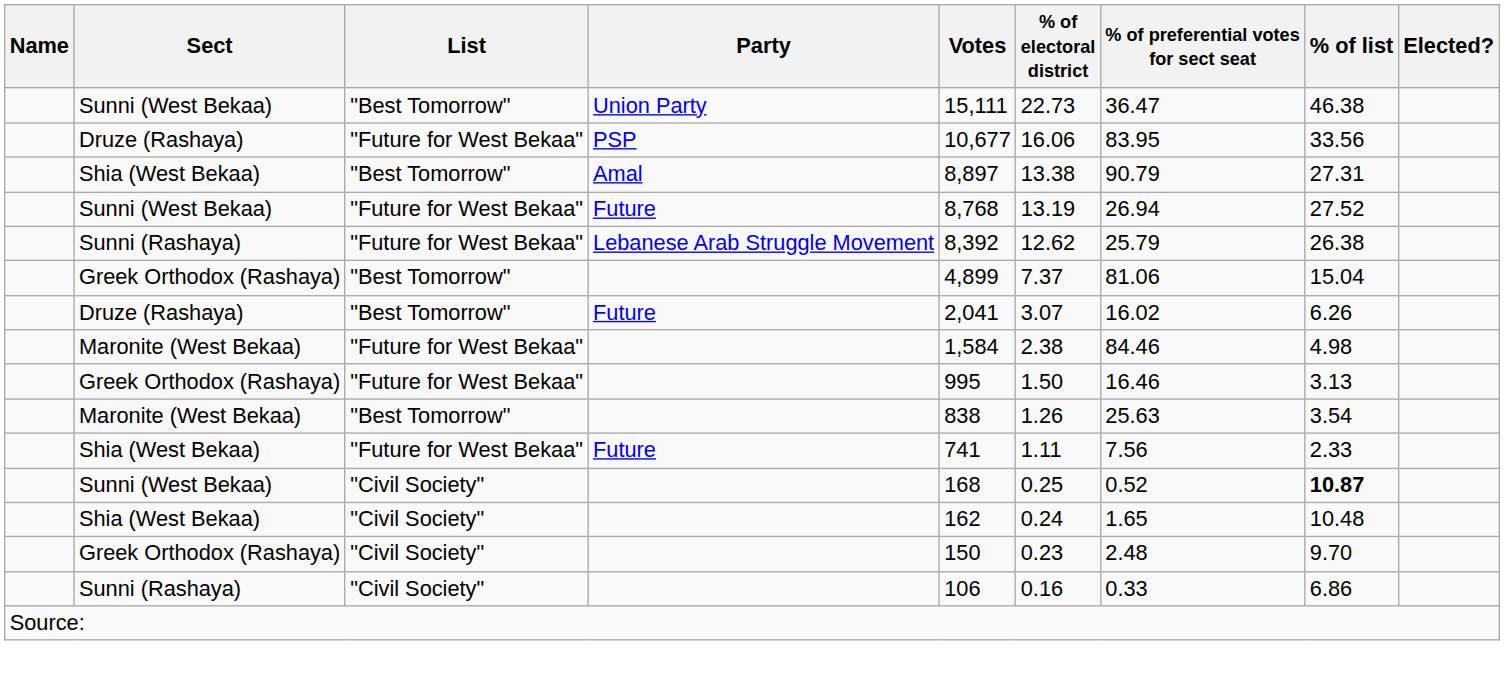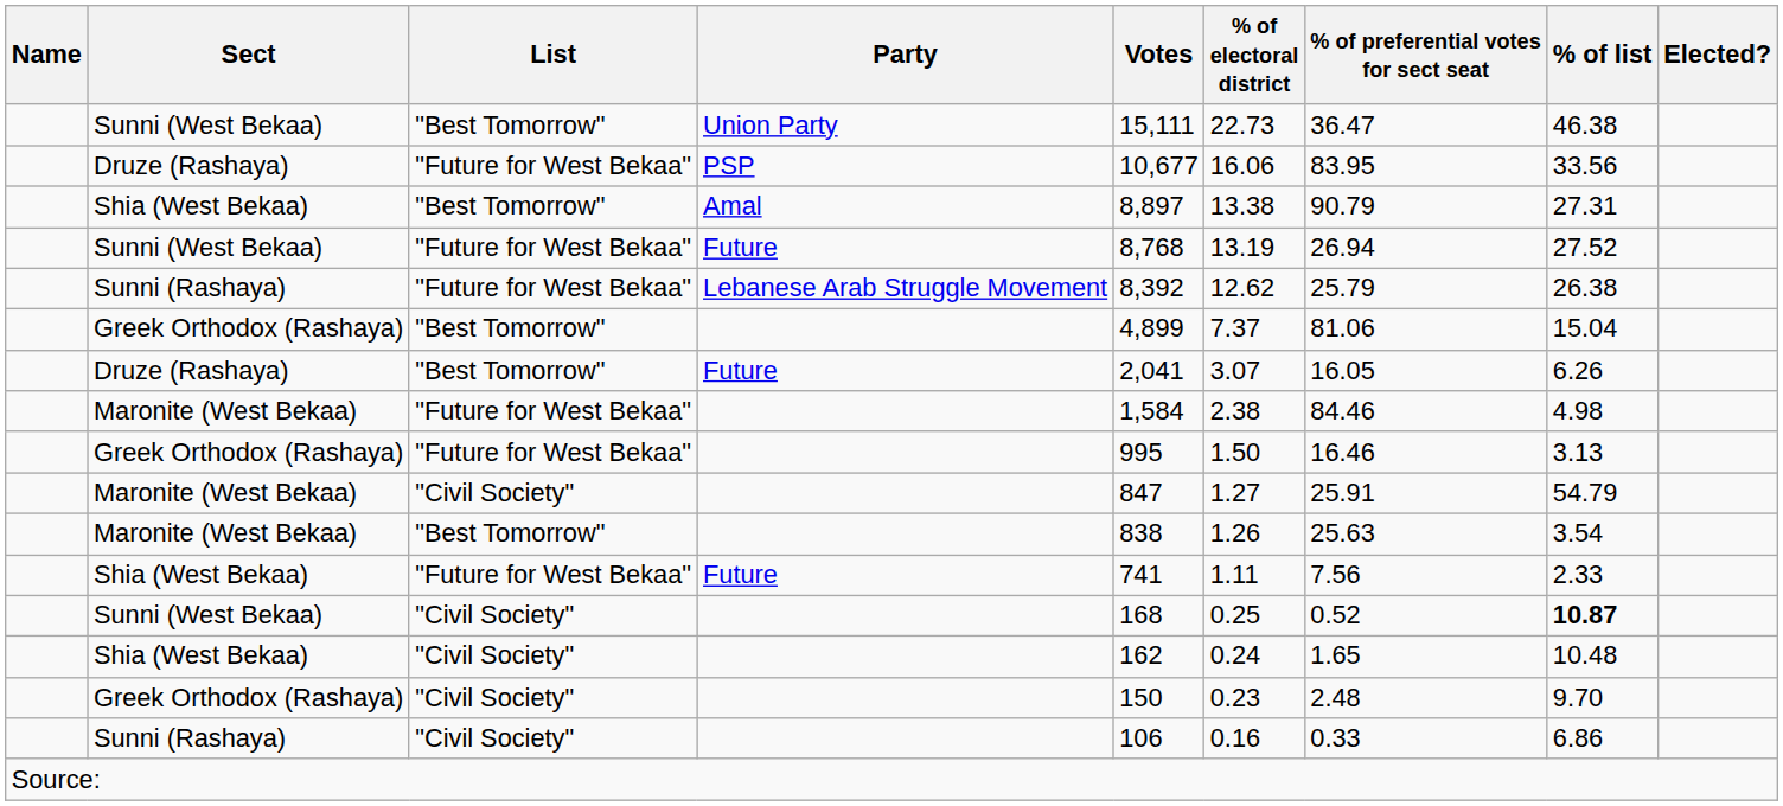 <table class="wikitable sortable" style=text-align:left>
 <tr>
 <th>Name</th>
 <th>Sect</th>
 <th>List</th>
 <th>Party</th>
 <th>Votes</th>
 <th><small>% of<br>electoral<br>district</small></th>
 <th><small>% of preferential votes<br>for sect seat</small></th>
 <th>% of list</th>
 <th>Elected?</th>
 </tr>
 <tr>
 <td></td>
 <td>Sunni (West Bekaa)</td>
 <td>"Best Tomorrow"</td>
 <td><a href='#'>Union Party</a></td>
 <td>15,111</td>
 <td>22.73</td>
 <td>36.47</td>
 <td>46.38</td>
 <td></td>
 </tr>
 <tr>
 <td></td>
 <td>Druze (Rashaya)</td>
 <td>"Future for West Bekaa"</td>
 <td><a href='#'>PSP</a></td>
 <td>10,677</td>
 <td>16.06</td>
 <td>83.95</td>
 <td>33.56</td>
 <td></td>
 </tr>
 <tr>
 <td></td>
 <td>Shia (West Bekaa)</td>
 <td>"Best Tomorrow"</td>
 <td><a href='#'>Amal</a></td>
 <td>8,897</td>
 <td>13.38</td>
 <td>90.79</td>
 <td>27.31</td>
 <td></td>
 </tr>
 <tr>
 <td></td>
 <td>Sunni (West Bekaa)</td>
 <td>"Future for West Bekaa"</td>
 <td><a href='#'>Future</a></td>
 <td>8,768</td>
 <td>13.19</td>
 <td>26.94</td>
 <td>27.52</td>
 <td></td>
 </tr>
 <tr>
 <td></td>
 <td>Sunni (Rashaya)</td>
 <td>"Future for West Bekaa"</td>
 <td><a href='#'>Lebanese Arab Struggle Movement</a></td>
 <td>8,392</td>
 <td>12.62</td>
 <td>25.79</td>
 <td>26.38</td>
 <td></td>
 </tr>
 <tr>
 <td></td>
 <td>Greek Orthodox (Rashaya)</td>
 <td>"Best Tomorrow"</td>
 <td></td>
 <td>4,899</td>
 <td>7.37</td>
 <td>81.06</td>
 <td>15.04</td>
 <td></td>
 </tr>
 <tr>
 <td></td>
 <td>Druze (Rashaya)</td>
 <td>"Best Tomorrow"</td>
 <td><a href='#'>Future</a></td>
 <td>2,041</td>
 <td>3.07</td>
-<td>16.02</td>
+<td>16.05</td>
 <td>6.26</td>
 <td></td>
 </tr>
 <tr>
 <td></td>
 <td>Maronite (West Bekaa)</td>
 <td>"Future for West Bekaa"</td>
 <td></td>
 <td>1,584</td>
 <td>2.38</td>
 <td>84.46</td>
 <td>4.98</td>
 <td></td>
 </tr>
 <tr>
 <td></td>
 <td>Greek Orthodox (Rashaya)</td>
 <td>"Future for West Bekaa"</td>
 <td></td>
 <td>995</td>
 <td>1.50</td>
 <td>16.46</td>
 <td>3.13</td>
+<td></td>
+</tr>
+<tr>
+<td></td>
+<td>Maronite (West Bekaa)</td>
+<td>"Civil Society"</td>
+<td></td>
+<td>847</td>
+<td>1.27</td>
+<td>25.91</td>
+<td>54.79</td>
 <td></td>
 </tr>
 <tr>
 <td></td>
 <td>Maronite (West Bekaa)</td>
 <td>"Best Tomorrow"</td>
 <td></td>
 <td>838</td>
 <td>1.26</td>
 <td>25.63</td>
 <td>3.54</td>
 <td></td>
 </tr>
 <tr>
 <td></td>
 <td>Shia (West Bekaa)</td>
 <td>"Future for West Bekaa"</td>
 <td><a href='#'>Future</a></td>
 <td>741</td>
 <td>1.11</td>
 <td>7.56</td>
 <td>2.33</td>
 <td></td>
 </tr>
 <tr>
 <td></td>
 <td>Sunni (West Bekaa)</td>
 <td>"Civil Society"</td>
 <td></td>
 <td>168</td>
 <td>0.25</td>
 <td>0.52</td>
 <td><strong>10.87</strong></td>
 <td></td>
 </tr>
 <tr>
 <td></td>
 <td>Shia (West Bekaa)</td>
 <td>"Civil Society"</td>
 <td></td>
 <td>162</td>
 <td>0.24</td>
 <td>1.65</td>
 <td>10.48</td>
 <td></td>
 </tr>
 <tr>
 <td></td>
 <td>Greek Orthodox (Rashaya)</td>
 <td>"Civil Society"</td>
 <td></td>
 <td>150</td>
 <td>0.23</td>
 <td>2.48</td>
 <td>9.70</td>
 <td></td>
 </tr>
 <tr>
 <td></td>
 <td>Sunni  (Rashaya)</td>
 <td>"Civil Society"</td>
 <td></td>
 <td>106</td>
 <td>0.16</td>
 <td>0.33</td>
 <td>6.86</td>
 <td></td>
 </tr>
 <tr>
 <td colspan=9 class="sortbottom" align=left>Source:</td>
 </tr>
 </table>
